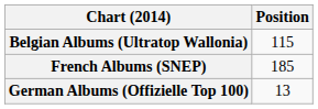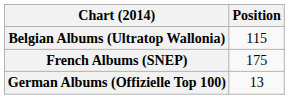 <table class="wikitable sortable plainrowheaders" style="text-align:center">
 <tr>
 <th scope="col">Chart (2014)</th>
 <th scope="col">Position</th>
 </tr>
 <tr>
 <th scope="row">Belgian Albums (Ultratop Wallonia)</th>
 <td>115</td>
 </tr>
 <tr>
 <th scope="row">French Albums (SNEP)</th>
-<td>185</td>
+<td>175</td>
 </tr>
 <tr>
 <th scope="row">German Albums (Offizielle Top 100)</th>
 <td>13</td>
 </tr>
 </table>
